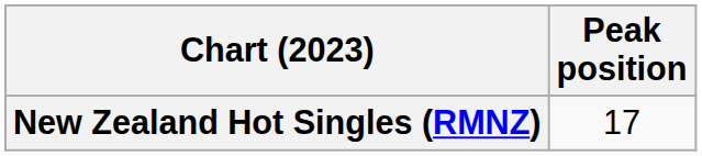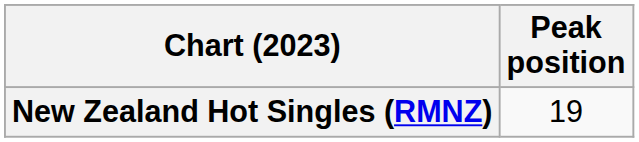 <table class="wikitable sortable plainrowheaders" style="text-align:center">
 <tr>
 <th scope="col">Chart (2023)</th>
 <th scope="col">Peak<br> position</th>
 </tr>
 <tr>
 <th scope="row">New Zealand Hot Singles (<a href='#'>RMNZ</a>)</th>
-<td>17</td>
+<td>19</td>
 </tr>
 </table>
